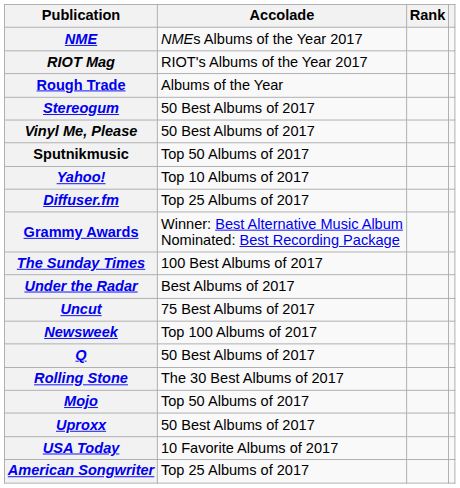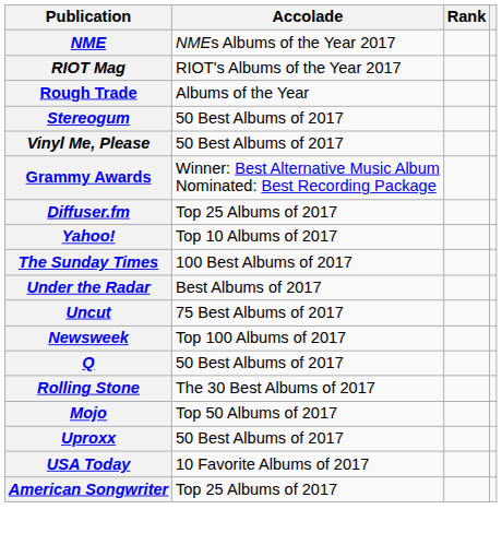 <table class="wikitable sortable plainrowheaders">
 <tr>
 <th>Publication</th>
 <th>Accolade</th>
 <th>Rank</th>
 <th class="unsortable"></th>
 </tr>
 <tr>
 <th scope="row"><em><a href='#'>NME</a></em></th>
 <td><em>NME</em>s Albums of the Year 2017</td>
 <td></td>
 <td></td>
 </tr>
 <tr>
 <th scope="row"><em>RIOT Mag</em></th>
 <td>RIOT's Albums of the Year 2017</td>
 <td></td>
 <td></td>
 </tr>
 <tr>
 <th scope="row"><a href='#'>Rough Trade</a></th>
 <td>Albums of the Year</td>
 <td></td>
 <td></td>
 </tr>
 <tr>
 <th scope="row"><em><a href='#'>Stereogum</a></em></th>
 <td>50 Best Albums of 2017</td>
 <td></td>
 <td></td>
 </tr>
 <tr>
 <th scope="row"><em>Vinyl Me, Please</em></th>
 <td>50 Best Albums of 2017</td>
 <td></td>
 <td></td>
 </tr>
 <tr>
-<th scope="row">Sputnikmusic</th>
-<td>Top 50 Albums of 2017</td>
-<td></td>
-<td></td>
-</tr>
-<tr>
-<th scope="row"><em><a href='#'>Yahoo!</a></em></th>
-<td>Top 10 Albums of 2017</td>
+<th scope="row"><a href='#'>Grammy Awards</a></th>
+<td>Winner: <a href='#'>Best Alternative Music Album</a><br>Nominated: <a href='#'>Best Recording Package</a></td>
 <td></td>
 <td></td>
 </tr>
 <tr>
 <th scope="row"><em><a href='#'>Diffuser.fm</a></em></th>
 <td>Top 25 Albums of 2017</td>
 <td></td>
 <td></td>
 </tr>
 <tr>
-<th scope="row"><a href='#'>Grammy Awards</a></th>
-<td>Winner: <a href='#'>Best Alternative Music Album</a><br>Nominated: <a href='#'>Best Recording Package</a></td>
+<th scope="row"><em><a href='#'>Yahoo!</a></em></th>
+<td>Top 10 Albums of 2017</td>
 <td></td>
 <td></td>
 </tr>
 <tr>
 <th scope="row"><em><a href='#'>The Sunday Times</a></em></th>
 <td>100 Best Albums of 2017</td>
 <td></td>
 <td></td>
 </tr>
 <tr>
 <th scope="row"><em><a href='#'>Under the Radar</a></em></th>
 <td>Best Albums of 2017</td>
 <td></td>
 <td></td>
 </tr>
 <tr>
 <th scope="row"><em><a href='#'>Uncut</a></em></th>
 <td>75 Best Albums of 2017</td>
 <td></td>
 <td></td>
 </tr>
 <tr>
 <th scope="row"><em><a href='#'>Newsweek</a></em></th>
 <td>Top 100 Albums of 2017</td>
 <td></td>
 <td></td>
 </tr>
 <tr>
 <th scope="row"><em><a href='#'>Q</a></em></th>
 <td>50 Best Albums of 2017</td>
 <td></td>
 <td></td>
 </tr>
 <tr>
 <th scope="row"><em><a href='#'>Rolling Stone</a></em></th>
 <td>The 30 Best Albums of 2017</td>
 <td></td>
 <td></td>
 </tr>
 <tr>
 <th scope="row"><em><a href='#'>Mojo</a></em></th>
 <td>Top 50 Albums of 2017</td>
 <td></td>
 <td></td>
 </tr>
 <tr>
 <th scope="row"><em><a href='#'>Uproxx</a></em></th>
 <td>50 Best Albums of 2017</td>
 <td></td>
 <td></td>
 </tr>
 <tr>
 <th scope="row"><em><a href='#'>USA Today</a></em></th>
 <td>10 Favorite Albums of 2017</td>
 <td></td>
 <td></td>
 </tr>
 <tr>
 <th scope="row"><em><a href='#'>American Songwriter</a></em></th>
 <td>Top 25 Albums of 2017</td>
 <td></td>
 <td></td>
 </tr>
 </table>
